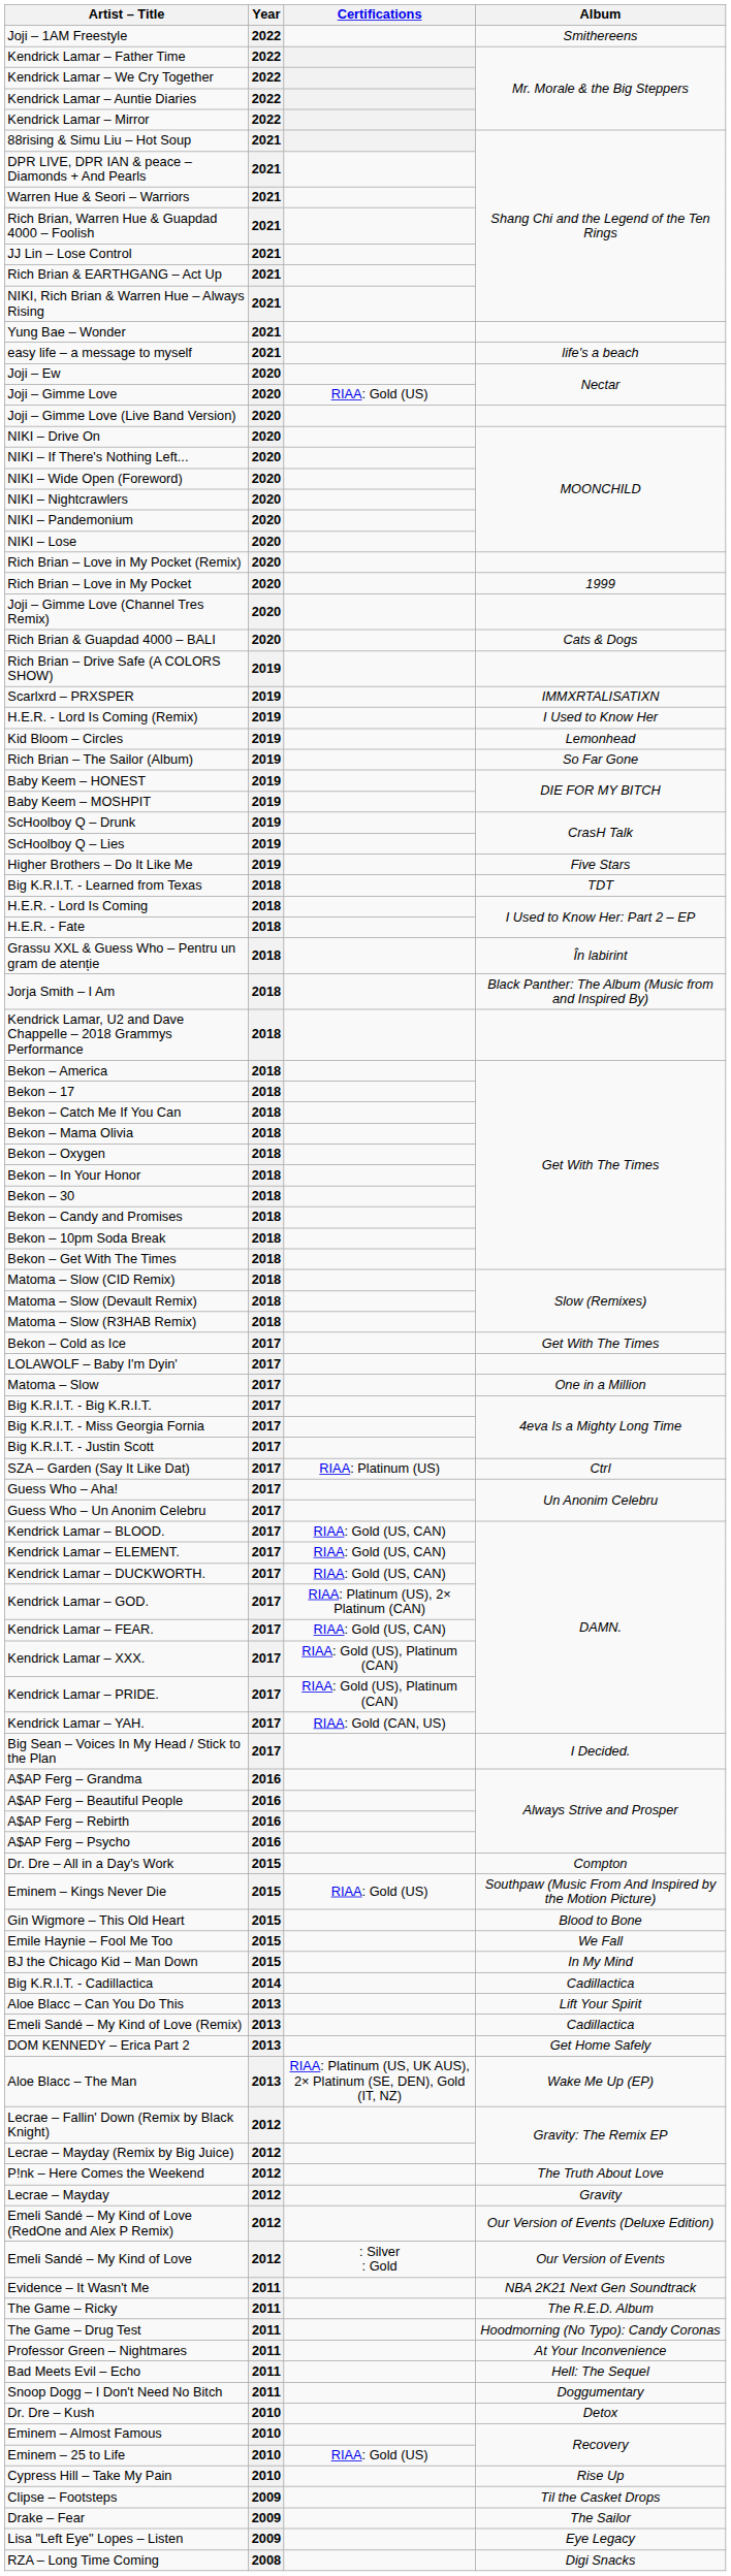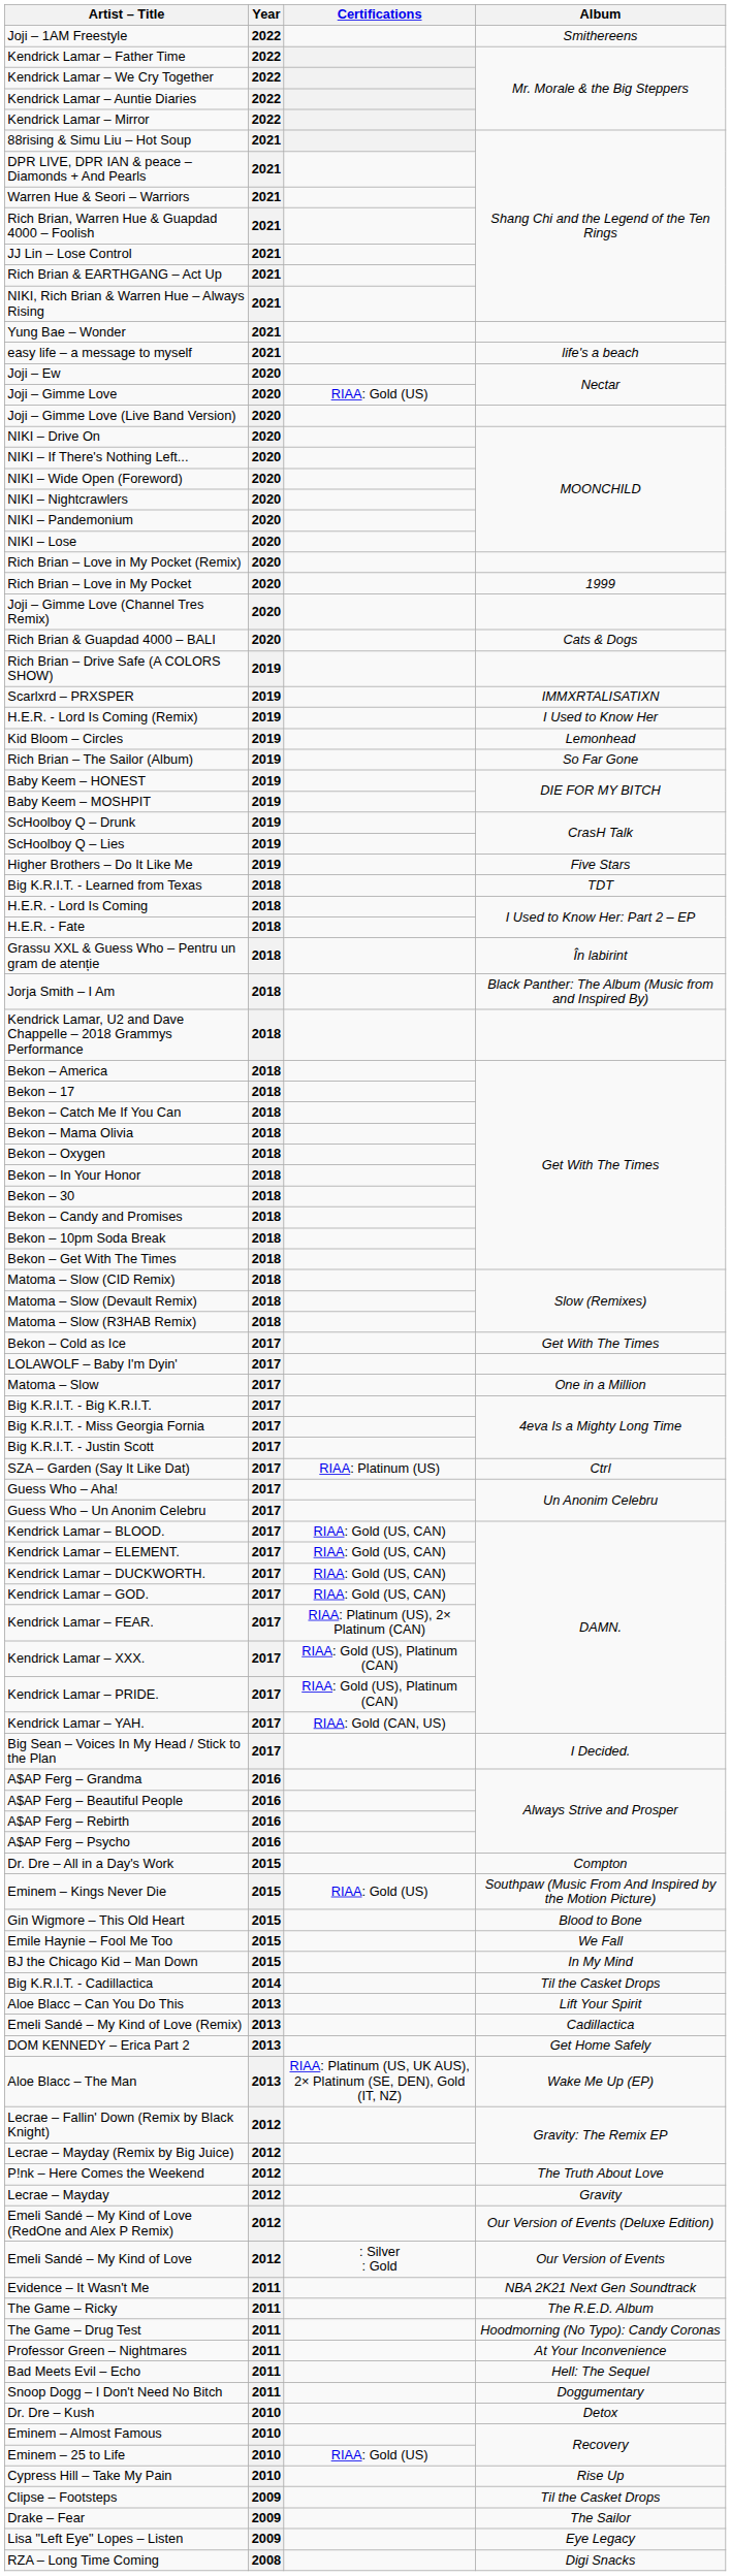 <table class="wikitable sortable plainrowheaders" style="text-align:center;">
 <tr>
 <th scope="col" style="width:18em;">Artist – Title</th>
 <th>Year</th>
 <th scope="col" style="width:14em;"><a href='#'>Certifications</a></th>
 <th scope="col" style="width:18.5em;">Album</th>
 </tr>
 <tr>
 <td style="text-align:left">Joji – 1AM Freestyle</td>
 <th>2022</th>
 <td></td>
 <td><em>Smithereens</em></td>
 </tr>
 <tr>
 <td style="text-align:left">Kendrick Lamar – Father Time</td>
 <th>2022</th>
 <th></th>
 <td rowspan="4"><em>Mr. Morale & the Big Steppers</em></td>
 </tr>
 <tr>
 <td style="text-align:left">Kendrick Lamar – We Cry Together</td>
 <th>2022</th>
 <th></th>
 </tr>
 <tr>
 <td style="text-align:left">Kendrick Lamar – Auntie Diaries</td>
 <th>2022</th>
 <th></th>
 </tr>
 <tr>
 <td style="text-align:left">Kendrick Lamar – Mirror</td>
 <th>2022</th>
 <th></th>
 </tr>
 <tr>
 <td style="text-align:left">88rising & Simu Liu – Hot Soup</td>
 <th>2021</th>
 <th></th>
 <td rowspan="7"><em>Shang Chi and the Legend of the Ten Rings</em></td>
 </tr>
 <tr>
 <td style="text-align:left">DPR LIVE, DPR IAN & peace – Diamonds + And Pearls</td>
 <th>2021</th>
 <td></td>
 </tr>
 <tr>
 <td style="text-align:left">Warren Hue & Seori – Warriors</td>
 <th>2021</th>
 <td></td>
 </tr>
 <tr>
 <td style="text-align:left">Rich Brian, Warren Hue & Guapdad 4000 – Foolish</td>
 <th>2021</th>
 <td></td>
 </tr>
 <tr>
 <td style="text-align:left">JJ Lin – Lose Control</td>
 <th>2021</th>
 <td></td>
 </tr>
 <tr>
 <td style="text-align:left">Rich Brian & EARTHGANG – Act Up</td>
 <th>2021</th>
 <td></td>
 </tr>
 <tr>
 <td style="text-align:left">NIKI, Rich Brian & Warren Hue – Always Rising</td>
 <th>2021</th>
 <td></td>
 </tr>
 <tr>
 <td style="text-align:left">Yung Bae – Wonder</td>
 <th>2021</th>
 <td></td>
 <td></td>
 </tr>
 <tr>
 <td style="text-align:left">easy life – a message to myself</td>
 <th>2021</th>
 <td></td>
 <td><em>life's a beach</em></td>
 </tr>
 <tr>
 <td style="text-align:left">Joji – Ew</td>
 <th>2020</th>
 <td></td>
 <td rowspan="2"><em>Nectar</em></td>
 </tr>
 <tr>
 <td style="text-align:left">Joji – Gimme Love</td>
 <th>2020</th>
 <td><a href='#'>RIAA</a>: Gold (US)</td>
 </tr>
 <tr>
 <td style="text-align:left">Joji – Gimme Love (Live Band Version)</td>
 <th>2020</th>
 <td></td>
 <td></td>
 </tr>
 <tr>
 <td style="text-align:left">NIKI – Drive On</td>
 <th>2020</th>
 <td></td>
 <td rowspan="6"><em>MOONCHILD</em></td>
 </tr>
 <tr>
 <td style="text-align:left">NIKI – If There's Nothing Left...</td>
 <th>2020</th>
 <td></td>
 </tr>
 <tr>
 <td style="text-align:left">NIKI – Wide Open (Foreword)</td>
 <th>2020</th>
 <td></td>
 </tr>
 <tr>
 <td style="text-align:left">NIKI – Nightcrawlers</td>
 <th>2020</th>
 <td></td>
 </tr>
 <tr>
 <td style="text-align:left">NIKI – Pandemonium</td>
 <th>2020</th>
 <td></td>
 </tr>
 <tr>
 <td style="text-align:left">NIKI – Lose</td>
 <th>2020</th>
 <td></td>
 </tr>
 <tr>
 <td style="text-align:left">Rich Brian – Love in My Pocket (Remix)</td>
 <th>2020</th>
 <td></td>
 <td></td>
 </tr>
 <tr>
 <td style="text-align:left">Rich Brian – Love in My Pocket</td>
 <th>2020</th>
 <td></td>
 <td><em>1999</em></td>
 </tr>
 <tr>
 <td style="text-align:left">Joji – Gimme Love (Channel Tres Remix)</td>
 <th>2020</th>
 <td></td>
 <td></td>
 </tr>
 <tr>
 <td style="text-align:left">Rich Brian & Guapdad 4000 – BALI</td>
 <th>2020</th>
 <td></td>
 <td><em>Cats & Dogs</em></td>
 </tr>
 <tr>
 <td style="text-align:left">Rich Brian – Drive Safe (A COLORS SHOW)</td>
 <th>2019</th>
 <td></td>
 <td></td>
 </tr>
 <tr>
 <td style="text-align:left">Scarlxrd – PRXSPER</td>
 <th>2019</th>
 <td></td>
 <td><em>IMMXRTALISATIXN</em></td>
 </tr>
 <tr>
 <td style="text-align:left">H.E.R. - Lord Is Coming (Remix)</td>
 <th>2019</th>
 <td></td>
 <td><em>I Used to Know Her</em></td>
 </tr>
 <tr>
 <td style="text-align:left">Kid Bloom – Circles</td>
 <th>2019</th>
 <td></td>
 <td><em>Lemonhead</em></td>
 </tr>
 <tr>
 <td style="text-align:left">Rich Brian – The Sailor (Album)</td>
 <th>2019</th>
 <td></td>
 <td><em>So Far Gone</em></td>
 </tr>
 <tr>
 <td style="text-align:left">Baby Keem – HONEST</td>
 <th>2019</th>
 <td></td>
 <td rowspan="2"><em>DIE FOR MY BITCH</em></td>
 </tr>
 <tr>
 <td style="text-align:left">Baby Keem – MOSHPIT</td>
 <th>2019</th>
 <td></td>
 </tr>
 <tr>
 <td style="text-align:left">ScHoolboy Q – Drunk</td>
 <th>2019</th>
 <td></td>
 <td rowspan="2"><em>CrasH Talk</em></td>
 </tr>
 <tr>
 <td style="text-align:left">ScHoolboy Q – Lies</td>
 <th>2019</th>
 <td></td>
 </tr>
 <tr>
 <td style="text-align:left">Higher Brothers – Do It Like Me</td>
 <th>2019</th>
 <td></td>
 <td><em>Five Stars</em></td>
 </tr>
 <tr>
 <td style="text-align:left">Big K.R.I.T. - Learned from Texas</td>
 <th>2018</th>
 <td></td>
 <td><em>TDT</em></td>
 </tr>
 <tr>
 <td style="text-align:left">H.E.R. - Lord Is Coming</td>
 <th>2018</th>
 <td></td>
 <td rowspan="2"><em>I Used to Know Her: Part 2 – EP</em></td>
 </tr>
 <tr>
 <td style="text-align:left">H.E.R. - Fate</td>
 <th>2018</th>
 <td></td>
 </tr>
 <tr>
 <td style="text-align:left">Grassu XXL & Guess Who – Pentru un gram de atenție</td>
 <th>2018</th>
 <td></td>
 <td><em>În labirint</em></td>
 </tr>
 <tr>
 <td style="text-align:left">Jorja Smith – I Am</td>
 <th>2018</th>
 <td></td>
 <td><em>Black Panther: The Album (Music from and Inspired By)</em></td>
 </tr>
 <tr>
 <td style="text-align:left">Kendrick Lamar, U2 and Dave Chappelle – 2018 Grammys Performance</td>
 <th>2018</th>
 <td></td>
 <td></td>
 </tr>
 <tr>
 <td style="text-align:left">Bekon – America</td>
 <th>2018</th>
 <td></td>
 <td rowspan="10"><em>Get With The Times</em></td>
 </tr>
 <tr>
 <td style="text-align:left">Bekon – 17</td>
 <th>2018</th>
 <td></td>
 </tr>
 <tr>
 <td style="text-align:left">Bekon – Catch Me If You Can</td>
 <th>2018</th>
 <td></td>
 </tr>
 <tr>
 <td style="text-align:left">Bekon – Mama Olivia</td>
 <th>2018</th>
 <td></td>
 </tr>
 <tr>
 <td style="text-align:left">Bekon – Oxygen</td>
 <th>2018</th>
 <td></td>
 </tr>
 <tr>
 <td style="text-align:left">Bekon – In Your Honor</td>
 <th>2018</th>
 <td></td>
 </tr>
 <tr>
 <td style="text-align:left">Bekon – 30</td>
 <th>2018</th>
 <td></td>
 </tr>
 <tr>
 <td style="text-align:left">Bekon – Candy and Promises</td>
 <th>2018</th>
 <td></td>
 </tr>
 <tr>
 <td style="text-align:left">Bekon – 10pm Soda Break</td>
 <th>2018</th>
 <td></td>
 </tr>
 <tr>
 <td style="text-align:left">Bekon – Get With The Times</td>
 <th>2018</th>
 <td></td>
 </tr>
 <tr>
 <td style="text-align:left">Matoma – Slow (CID Remix)</td>
 <th>2018</th>
 <td></td>
 <td rowspan="3"><em>Slow (Remixes)</em></td>
 </tr>
 <tr>
 <td style="text-align:left">Matoma – Slow (Devault Remix)</td>
 <th>2018</th>
 <td></td>
 </tr>
 <tr>
 <td style="text-align:left">Matoma – Slow (R3HAB Remix)</td>
 <th>2018</th>
 <td></td>
 </tr>
 <tr>
 <td style="text-align:left">Bekon – Cold as Ice</td>
 <th>2017</th>
 <td></td>
 <td><em>Get With The Times</em></td>
 </tr>
 <tr>
 <td style="text-align:left">LOLAWOLF – Baby I'm Dyin'</td>
 <th>2017</th>
 <td></td>
 <td></td>
 </tr>
 <tr>
 <td style="text-align:left">Matoma – Slow</td>
 <th>2017</th>
 <td></td>
 <td><em>One in a Million</em></td>
 </tr>
 <tr>
 <td style="text-align:left">Big K.R.I.T. - Big K.R.I.T.</td>
 <th>2017</th>
 <td></td>
 <td rowspan="3"><em>4eva Is a Mighty Long Time</em></td>
 </tr>
 <tr>
 <td style="text-align:left">Big K.R.I.T. - Miss Georgia Fornia</td>
 <th>2017</th>
 <td></td>
 </tr>
 <tr>
 <td style="text-align:left">Big K.R.I.T. - Justin Scott</td>
 <th>2017</th>
 <td></td>
 </tr>
 <tr>
 <td style="text-align:left">SZA – Garden (Say It Like Dat)</td>
 <th>2017</th>
 <td><a href='#'>RIAA</a>: Platinum (US)</td>
 <td><em>Ctrl</em></td>
 </tr>
 <tr>
 <td style="text-align:left">Guess Who – Aha!</td>
 <th>2017</th>
 <td></td>
 <td rowspan="2"><em>Un Anonim Celebru</em></td>
 </tr>
 <tr>
 <td style="text-align:left">Guess Who – Un Anonim Celebru</td>
 <th>2017</th>
 <td></td>
 </tr>
 <tr>
 <td style="text-align:left">Kendrick Lamar – BLOOD.</td>
 <th>2017</th>
 <td><a href='#'>RIAA</a>: Gold (US, CAN)</td>
 <td rowspan="8"><em>DAMN.</em></td>
 </tr>
 <tr>
 <td style="text-align:left">Kendrick Lamar – ELEMENT.</td>
 <th>2017</th>
 <td><a href='#'>RIAA</a>: Gold (US, CAN)</td>
 </tr>
 <tr>
 <td style="text-align:left">Kendrick Lamar – DUCKWORTH.</td>
 <th>2017</th>
 <td><a href='#'>RIAA</a>: Gold (US, CAN)</td>
 </tr>
 <tr>
 <td style="text-align:left">Kendrick Lamar – GOD.</td>
 <th>2017</th>
-<td><a href='#'>RIAA</a>: Platinum (US), 2× Platinum (CAN)</td>
+<td><a href='#'>RIAA</a>: Gold (US, CAN)</td>
 </tr>
 <tr>
 <td style="text-align:left">Kendrick Lamar – FEAR.</td>
 <th>2017</th>
-<td><a href='#'>RIAA</a>: Gold (US, CAN)</td>
+<td><a href='#'>RIAA</a>: Platinum (US), 2× Platinum (CAN)</td>
 </tr>
 <tr>
 <td style="text-align:left">Kendrick Lamar – XXX.</td>
 <th>2017</th>
 <td><a href='#'>RIAA</a>: Gold (US), Platinum (CAN)</td>
 </tr>
 <tr>
 <td style="text-align:left">Kendrick Lamar – PRIDE.</td>
 <th>2017</th>
 <td><a href='#'>RIAA</a>: Gold (US), Platinum (CAN)</td>
 </tr>
 <tr>
 <td style="text-align:left">Kendrick Lamar – YAH.</td>
 <th>2017</th>
 <td><a href='#'>RIAA</a>: Gold (CAN, US)</td>
 </tr>
 <tr>
 <td style="text-align:left">Big Sean – Voices In My Head / Stick to the Plan</td>
 <th>2017</th>
 <td></td>
 <td><em>I Decided.</em></td>
 </tr>
 <tr>
 <td style="text-align:left">A$AP Ferg – Grandma</td>
 <th>2016</th>
 <td></td>
 <td rowspan="4"><em>Always Strive and Prosper</em></td>
 </tr>
 <tr>
 <td style="text-align:left">A$AP Ferg – Beautiful People</td>
 <th>2016</th>
 <td></td>
 </tr>
 <tr>
 <td style="text-align:left">A$AP Ferg – Rebirth</td>
 <th>2016</th>
 <td></td>
 </tr>
 <tr>
 <td style="text-align:left">A$AP Ferg – Psycho</td>
 <th>2016</th>
 <td></td>
 </tr>
 <tr>
 <td style="text-align:left">Dr. Dre – All in a Day's Work</td>
 <th>2015</th>
 <td></td>
 <td><em>Compton</em></td>
 </tr>
 <tr>
 <td style="text-align:left">Eminem – Kings Never Die</td>
 <th>2015</th>
 <td><a href='#'>RIAA</a>: Gold (US)</td>
 <td><em>Southpaw (Music From And Inspired by the Motion Picture)</em></td>
 </tr>
 <tr>
 <td style="text-align:left">Gin Wigmore – This Old Heart</td>
 <th>2015</th>
 <td></td>
 <td><em>Blood to Bone</em></td>
 </tr>
 <tr>
 <td style="text-align:left">Emile Haynie – Fool Me Too</td>
 <th>2015</th>
 <td></td>
 <td><em>We Fall</em></td>
 </tr>
 <tr>
 <td style="text-align:left">BJ the Chicago Kid – Man Down</td>
 <th>2015</th>
 <td></td>
 <td><em>In My Mind</em></td>
 </tr>
 <tr>
 <td style="text-align:left">Big K.R.I.T. - Cadillactica</td>
 <th>2014</th>
 <td></td>
-<td><em>Cadillactica</em></td>
+<td><em>Til the Casket Drops</em></td>
 </tr>
 <tr>
 <td style="text-align:left">Aloe Blacc – Can You Do This</td>
 <th>2013</th>
 <td></td>
 <td><em>Lift Your Spirit</em></td>
 </tr>
 <tr>
 <td style="text-align:left">Emeli Sandé – My Kind of Love (Remix)</td>
 <th>2013</th>
 <td></td>
 <td><em>Cadillactica</em></td>
 </tr>
 <tr>
 <td style="text-align:left">DOM KENNEDY – Erica Part 2</td>
 <th>2013</th>
 <td></td>
 <td><em>Get Home Safely</em></td>
 </tr>
 <tr>
 <td style="text-align:left">Aloe Blacc – The Man</td>
 <th>2013</th>
 <td><a href='#'>RIAA</a>: Platinum (US, UK AUS), 2× Platinum (SE, DEN), Gold (IT, NZ)</td>
 <td><em>Wake Me Up (EP)</em></td>
 </tr>
 <tr>
 <td style="text-align:left">Lecrae – Fallin' Down (Remix by Black Knight)</td>
 <th>2012</th>
 <td></td>
 <td rowspan="2"><em>Gravity: The Remix EP</em></td>
 </tr>
 <tr>
 <td style="text-align:left">Lecrae – Mayday (Remix by Big Juice)</td>
 <th>2012</th>
 <td></td>
 </tr>
 <tr>
 <td style="text-align:left">P!nk – Here Comes the Weekend</td>
 <th>2012</th>
 <td></td>
 <td><em>The Truth About Love</em></td>
 </tr>
 <tr>
 <td style="text-align:left">Lecrae – Mayday</td>
 <th>2012</th>
 <td></td>
 <td><em>Gravity</em></td>
 </tr>
 <tr>
 <td style="text-align:left">Emeli Sandé – My Kind of Love (RedOne and Alex P Remix)</td>
 <th>2012</th>
 <td></td>
 <td><em>Our Version of Events (Deluxe Edition)</em></td>
 </tr>
 <tr>
 <td style="text-align:left">Emeli Sandé – My Kind of Love</td>
 <th>2012</th>
 <td>: Silver<br>: Gold</td>
 <td><em>Our Version of Events</em></td>
 </tr>
 <tr>
 <td style="text-align:left">Evidence – It Wasn't Me</td>
 <th>2011</th>
 <td></td>
 <td><em>NBA 2K21 Next Gen Soundtrack</em></td>
 </tr>
 <tr>
 <td style="text-align:left">The Game – Ricky</td>
 <th>2011</th>
 <td></td>
 <td><em>The R.E.D. Album</em></td>
 </tr>
 <tr>
 <td style="text-align:left">The Game – Drug Test</td>
 <th>2011</th>
 <td></td>
 <td><em>Hoodmorning (No Typo): Candy Coronas</em></td>
 </tr>
 <tr>
 <td style="text-align:left">Professor Green – Nightmares</td>
 <th>2011</th>
 <td></td>
 <td><em>At Your Inconvenience</em></td>
 </tr>
 <tr>
 <td style="text-align:left">Bad Meets Evil – Echo</td>
 <th>2011</th>
 <td></td>
 <td><em>Hell: The Sequel</em></td>
 </tr>
 <tr>
 <td style="text-align:left">Snoop Dogg – I Don't Need No Bitch</td>
 <th>2011</th>
 <td></td>
 <td><em>Doggumentary</em></td>
 </tr>
 <tr>
 <td style="text-align:left">Dr. Dre – Kush</td>
 <th>2010</th>
 <td></td>
 <td><em>Detox</em></td>
 </tr>
 <tr>
 <td style="text-align:left">Eminem – Almost Famous</td>
 <th>2010</th>
 <td></td>
 <td rowspan="2"><em>Recovery</em></td>
 </tr>
 <tr>
 <td style="text-align:left">Eminem – 25 to Life</td>
 <th>2010</th>
 <td><a href='#'>RIAA</a>: Gold (US)</td>
 </tr>
 <tr>
 <td style="text-align:left">Cypress Hill – Take My Pain</td>
 <th>2010</th>
 <td></td>
 <td><em>Rise Up</em></td>
 </tr>
 <tr>
 <td style="text-align:left">Clipse – Footsteps</td>
 <th>2009</th>
 <td></td>
 <td><em>Til the Casket Drops</em></td>
 </tr>
 <tr>
 <td style="text-align:left">Drake – Fear</td>
 <th>2009</th>
 <td></td>
 <td><em>The Sailor</em></td>
 </tr>
 <tr>
 <td style="text-align:left">Lisa "Left Eye" Lopes – Listen</td>
 <th>2009</th>
 <td></td>
 <td><em>Eye Legacy</em></td>
 </tr>
 <tr>
 <td style="text-align:left">RZA – Long Time Coming</td>
 <th>2008</th>
 <td></td>
 <td><em>Digi Snacks</em></td>
 </tr>
 </table>
